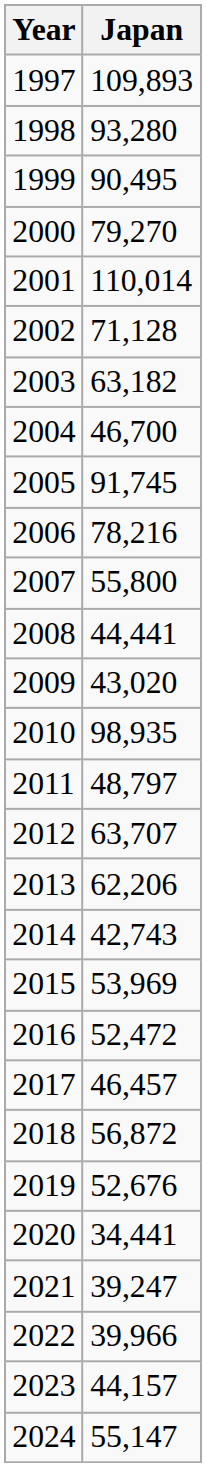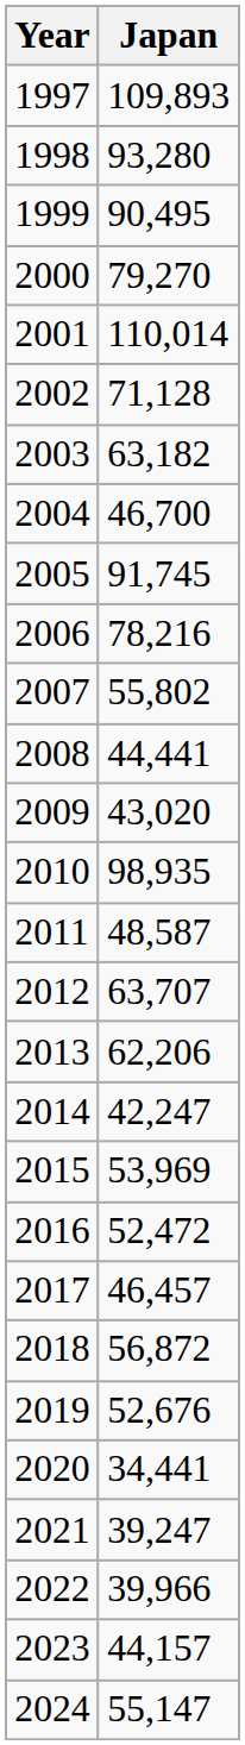 <table class="wikitable">
 <tr>
 <th>Year</th>
 <th>Japan</th>
 </tr>
 <tr>
 <td>1997</td>
 <td>109,893</td>
 </tr>
 <tr>
 <td>1998</td>
 <td>93,280</td>
 </tr>
 <tr>
 <td>1999</td>
 <td>90,495</td>
 </tr>
 <tr>
 <td>2000</td>
 <td>79,270</td>
 </tr>
 <tr>
 <td>2001</td>
 <td>110,014</td>
 </tr>
 <tr>
 <td>2002</td>
 <td>71,128</td>
 </tr>
 <tr>
 <td>2003</td>
 <td>63,182</td>
 </tr>
 <tr>
 <td>2004</td>
 <td>46,700</td>
 </tr>
 <tr>
 <td>2005</td>
 <td>91,745</td>
 </tr>
 <tr>
 <td>2006</td>
 <td>78,216</td>
 </tr>
 <tr>
 <td>2007</td>
-<td>55,800</td>
+<td>55,802</td>
 </tr>
 <tr>
 <td>2008</td>
 <td>44,441</td>
 </tr>
 <tr>
 <td>2009</td>
 <td>43,020</td>
 </tr>
 <tr>
 <td>2010</td>
 <td>98,935</td>
 </tr>
 <tr>
 <td>2011</td>
-<td>48,797</td>
+<td>48,587</td>
 </tr>
 <tr>
 <td>2012</td>
 <td>63,707</td>
 </tr>
 <tr>
 <td>2013</td>
 <td>62,206</td>
 </tr>
 <tr>
 <td>2014</td>
-<td>42,743</td>
+<td>42,247</td>
 </tr>
 <tr>
 <td>2015</td>
 <td>53,969</td>
 </tr>
 <tr>
 <td>2016</td>
 <td>52,472</td>
 </tr>
 <tr>
 <td>2017</td>
 <td>46,457</td>
 </tr>
 <tr>
 <td>2018</td>
 <td>56,872</td>
 </tr>
 <tr>
 <td>2019</td>
 <td>52,676</td>
 </tr>
 <tr>
 <td>2020</td>
 <td>34,441</td>
 </tr>
 <tr>
 <td>2021</td>
 <td>39,247</td>
 </tr>
 <tr>
 <td>2022</td>
 <td>39,966</td>
 </tr>
 <tr>
 <td>2023</td>
 <td>44,157</td>
 </tr>
 <tr>
 <td>2024</td>
 <td>55,147</td>
 </tr>
 </table>
